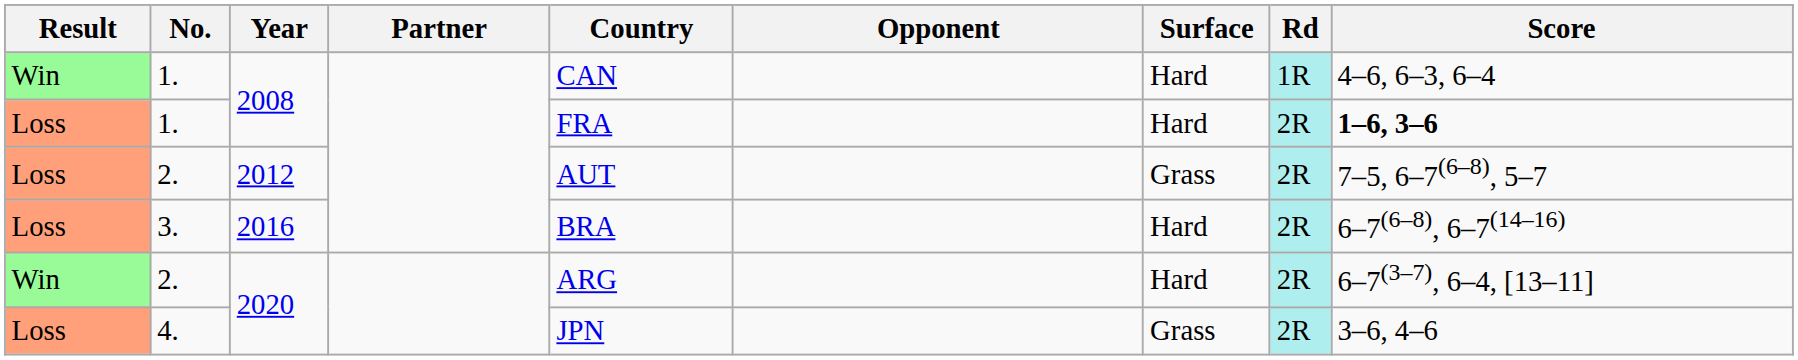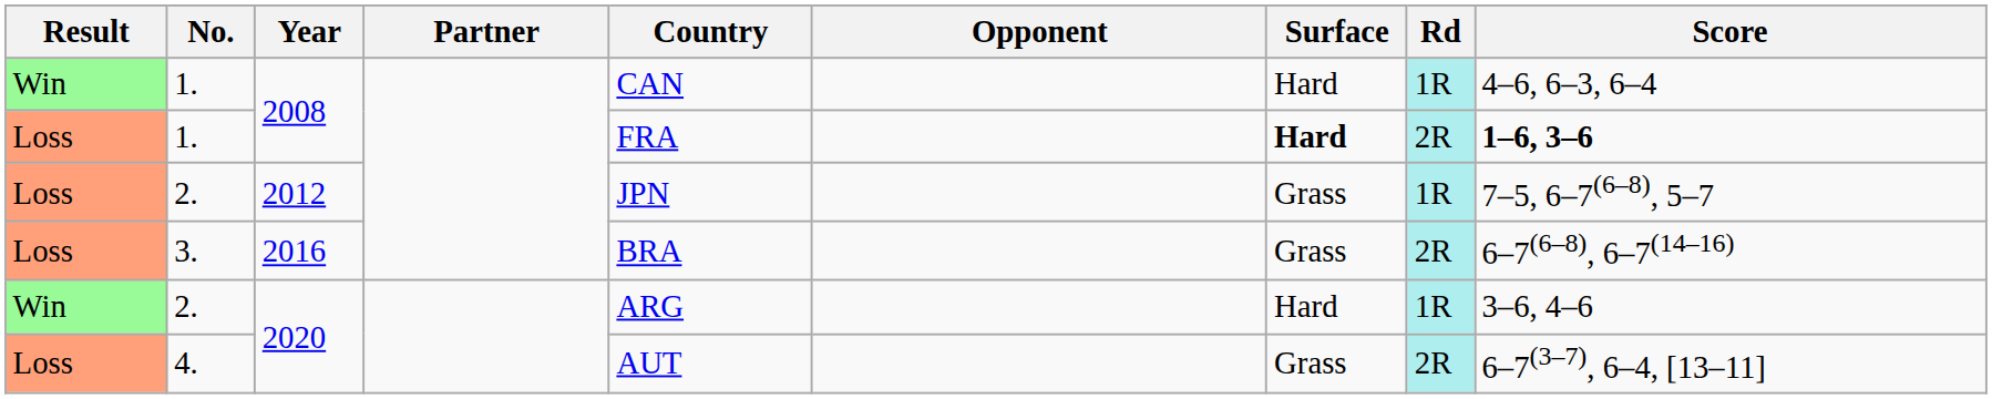 <table class="wikitable sortable" style=font-size:95%>
 <tr>
 <th scope="col" style="width:70px;">Result</th>
 <th scope="col" class="unsortable" style="width:35px;">No.</th>
 <th scope="col" style="width:45px;">Year</th>
 <th scope="col" style="width:110px;">Partner</th>
 <th scope="col" class="unsortable" style="width:90px;">Country</th>
 <th scope="col" style="width:210px;">Opponent</th>
 <th scope="col" style="width:60px;">Surface</th>
 <th scope="col" style="width:25px;">Rd</th>
 <th scope="col" class="unsortable" style="width:237px;">Score</th>
 </tr>
 <tr>
 <td bgcolor=98FB98>Win</td>
 <td>1.</td>
 <td rowspan=2><a href='#'>2008</a></td>
 <td rowspan=4></td>
 <td> <a href='#'>CAN</a></td>
 <td data-sort-value="Niemeyer, Frédéric"><br></td>
 <td>Hard</td>
 <td style="background:#afeeee;">1R</td>
 <td>4–6, 6–3, 6–4</td>
 </tr>
 <tr>
 <td style="background:#ffa07a;">Loss</td>
 <td>1.</td>
 <td> <a href='#'>FRA</a></td>
 <td data-sort-value="Llodra, Michaël"><br></td>
-<td>Hard</td>
+<td><strong>Hard</strong></td>
 <td style="background:#afeeee;">2R</td>
 <td><strong>1–6, 3–6</strong></td>
 </tr>
 <tr>
 <td style="background:#ffa07a;">Loss</td>
 <td>2.</td>
 <td><a href='#'>2012</a></td>
-<td> <a href='#'>AUT</a></td>
+<td> <a href='#'>JPN</a></td>
 <td data-sort-value="Peya, Alexander"><br></td>
 <td>Grass</td>
-<td style="background:#afeeee;">2R</td>
+<td style="background:#afeeee;">1R</td>
 <td>7–5, 6–7<sup>(6–8)</sup>, 5–7</td>
 </tr>
 <tr>
 <td style="background:#ffa07a;">Loss</td>
 <td>3.</td>
 <td><a href='#'>2016</a></td>
 <td> <a href='#'>BRA</a></td>
 <td data-sort-value="Sa, Andre"><br></td>
-<td>Hard</td>
+<td>Grass</td>
 <td style="background:#afeeee;">2R</td>
 <td>6–7<sup>(6–8)</sup>, 6–7<sup>(14–16)</sup></td>
 </tr>
 <tr>
 <td bgcolor=98FB98>Win</td>
 <td>2.</td>
 <td rowspan=2><a href='#'>2020</a></td>
 <td rowspan=2></td>
 <td> <a href='#'>ARG</a></td>
 <td data-sort-value="Zeballos, Horacio"><br></td>
 <td>Hard</td>
-<td style="background:#afeeee;">2R</td>
-<td>6–7<sup>(3–7)</sup>, 6–4, [13–11]</td>
+<td style="background:#afeeee;">1R</td>
+<td>3–6, 4–6</td>
 </tr>
 <tr>
 <td style="background:#ffa07a;">Loss</td>
 <td>4.</td>
-<td> <a href='#'>JPN</a></td>
+<td> <a href='#'>AUT</a></td>
 <td data-sort-value="Nishikori, Kei"><br></td>
 <td>Grass</td>
 <td style="background:#afeeee;">2R</td>
-<td>3–6, 4–6</td>
+<td>6–7<sup>(3–7)</sup>, 6–4, [13–11]</td>
 </tr>
 </table>
